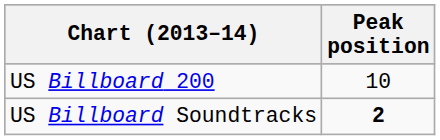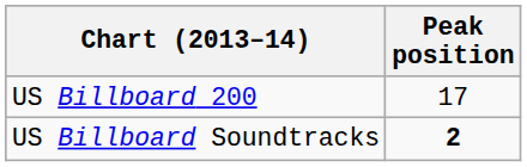 <table class="wikitable sortable">
 <tr>
 <th>Chart (2013–14)</th>
 <th>Peak<br>position</th>
 </tr>
 <tr>
 <td>US <a href='#'><em>Billboard</em> 200</a></td>
-<td align="center">10</td>
+<td align="center">17</td>
 </tr>
 <tr>
 <td>US <em><a href='#'>Billboard</a></em> Soundtracks</td>
 <td align="center"><strong>2</strong></td>
 </tr>
 </table>
